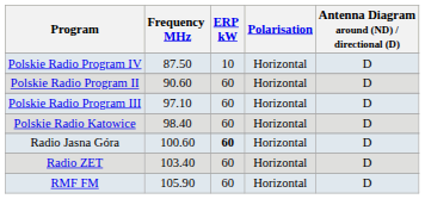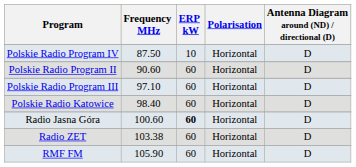 <table class="wikitable"|width="100%":>
 <tr style="background:#cccc99;">
 <th>Program</th>
 <th>Frequency <br><a href='#'>MHz</a></th>
 <th><a href='#'>ERP</a> <br><a href='#'>kW</a></th>
 <th><a href='#'>Polarisation</a></th>
 <th>Antenna Diagram<br><small>around (ND) /<br>directional (D)</small></th>
 </tr>
 <tr align="center">
 </tr>
 <tr style="background:#E0E8EE;">
 <td align="center"><a href='#'>Polskie Radio Program IV</a></td>
 <td align="center">87.50</td>
 <td align="center">10</td>
 <td align="center">Horizontal</td>
 <td align="center">D</td>
 </tr>
 <tr align="center">
 </tr>
 <tr style="background:#dfdfdd;">
 <td align="center"><a href='#'>Polskie Radio Program II</a></td>
 <td align="center">90.60</td>
 <td align="center">60</td>
 <td align="center">Horizontal</td>
 <td align="center">D</td>
 </tr>
 <tr align="center">
 </tr>
 <tr style="background:#E0E8EE;">
 <td align="center"><a href='#'>Polskie Radio Program III</a></td>
 <td align="center">97.10</td>
 <td align="center">60</td>
 <td align="center">Horizontal</td>
 <td align="center">D</td>
 </tr>
 <tr align="center">
 </tr>
 <tr style="background:#dfdfdd;">
 <td align="center"><a href='#'>Polskie Radio Katowice</a></td>
 <td align="center">98.40</td>
 <td align="center">60</td>
 <td align="center">Horizontal</td>
 <td align="center">D</td>
 </tr>
 <tr align="center">
 </tr>
 <tr style="background:#E0E8EE;">
 <td align="center">Radio Jasna Góra</td>
 <td align="center">100.60</td>
 <td align="center"><strong>60</strong></td>
 <td align="center">Horizontal</td>
 <td align="center">D</td>
 </tr>
 <tr align="center">
 </tr>
 <tr style="background:#dfdfdd;">
 <td align="center"><a href='#'>Radio ZET</a></td>
-<td align="center">103.40</td>
+<td align="center">103.38</td>
 <td align="center">60</td>
 <td align="center">Horizontal</td>
 <td align="center">D</td>
 </tr>
 <tr align="center">
 </tr>
 <tr style="background:#E0E8EE;">
 <td align="center"><a href='#'>RMF FM</a></td>
 <td align="center">105.90</td>
 <td align="center">60</td>
 <td align="center">Horizontal</td>
 <td align="center">D</td>
 </tr>
 </table>
